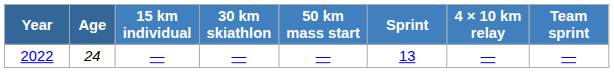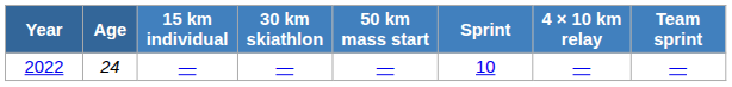 <table class="wikitable" style="font-size:95%; text-align:center; border:grey solid 1px; border-collapse:collapse; background:#ffffff;">
 <tr>
 <th style="background-color:#369; color:white; width:60px;"> Year </th>
 <th style="background-color:#369; color:white; width:40px;"> Age </th>
 <th style="background-color:#4180be; color:white; width:75px;"> 15 km <br> individual </th>
 <th style="background-color:#4180be; color:white; width:75px;"> 30 km <br> skiathlon </th>
 <th style="background-color:#4180be; color:white; width:75px;"> 50 km <br> mass start </th>
 <th style="background-color:#4180be; color:white; width:75px;"> Sprint </th>
 <th style="background-color:#4180be; color:white; width:75px;"> 4 × 10 km <br> relay </th>
 <th style="background-color:#4180be; color:white; width:75px;"> Team <br> sprint </th>
 </tr>
 <tr>
 <td><a href='#'>2022</a></td>
 <td><em>24</em></td>
 <td><a href='#'>—</a></td>
 <td><a href='#'>—</a></td>
 <td><a href='#'>—</a></td>
-<td><a href='#'>13</a></td>
+<td><a href='#'>10</a></td>
 <td><a href='#'>—</a></td>
 <td><a href='#'>—</a></td>
 </tr>
 </table>
